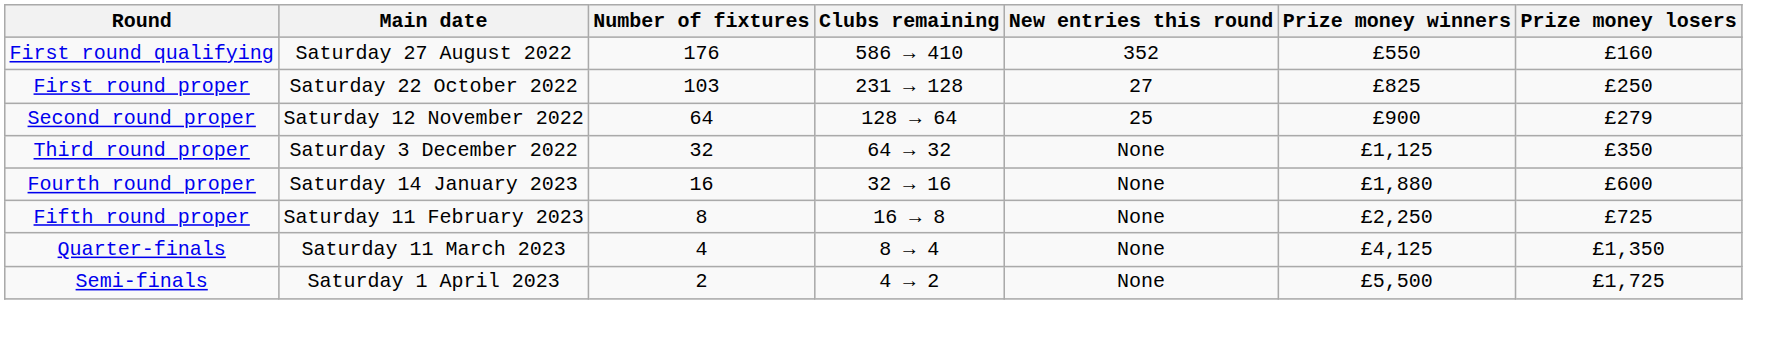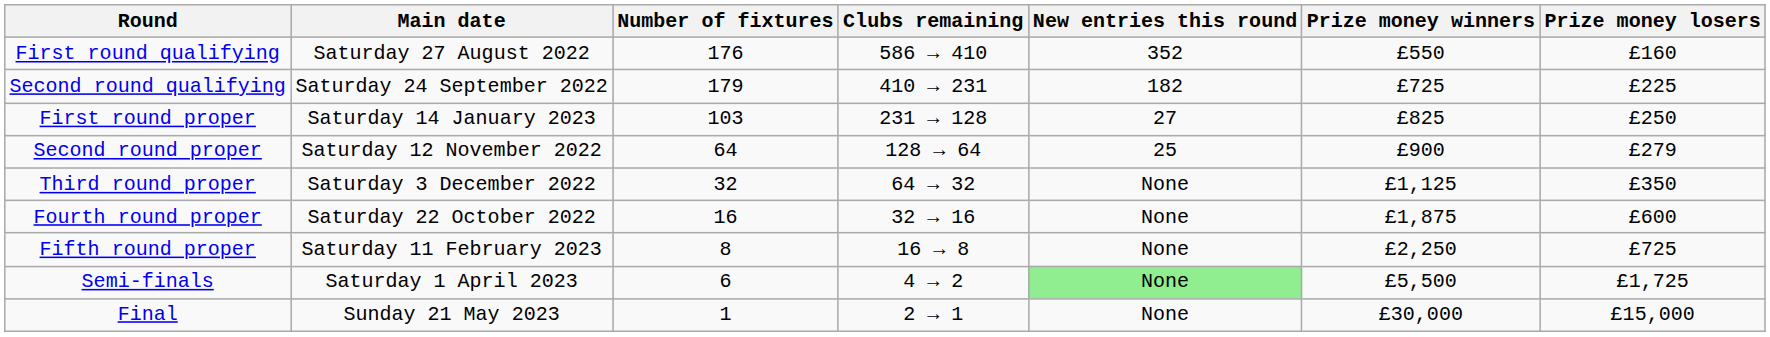 <table class="wikitable" style="text-align:center">
 <tr>
 <th scope="col" style"width:700px">Round</th>
 <th scope="col" style"width:725px">Main date</th>
 <th scope="col" style"width:175px">Number of fixtures</th>
 <th scope="col" style"width:175px">Clubs remaining</th>
 <th scope="col" style"width:125px">New entries this round</th>
 <th scope="col" style"width:125px">Prize money winners</th>
 <th scope="col" style"width:1125px">Prize money losers</th>
 </tr>
 <tr>
 <td><a href='#'>First round qualifying</a></td>
 <td>Saturday 27 August 2022</td>
 <td>176</td>
 <td>586 → 410</td>
 <td>352</td>
 <td>£550</td>
 <td>£160</td>
 </tr>
 <tr>
+<td><a href='#'>Second round qualifying</a></td>
+<td>Saturday 24 September 2022</td>
+<td>179</td>
+<td>410 → 231</td>
+<td>182</td>
+<td>£725</td>
+<td>£225</td>
+</tr>
+<tr>
 <td><a href='#'>First round proper</a></td>
-<td>Saturday 22 October 2022</td>
+<td>Saturday 14 January 2023</td>
 <td>103</td>
 <td>231 → 128</td>
 <td>27</td>
 <td>£825</td>
 <td>£250</td>
 </tr>
 <tr>
 <td><a href='#'>Second round proper</a></td>
 <td>Saturday 12 November 2022</td>
 <td>64</td>
 <td>128 → 64</td>
 <td>25</td>
 <td>£900</td>
 <td>£279</td>
 </tr>
 <tr>
 <td><a href='#'>Third round proper</a></td>
 <td>Saturday 3 December 2022</td>
 <td>32</td>
 <td>64 → 32</td>
 <td>None</td>
 <td>£1,125</td>
 <td>£350</td>
 </tr>
 <tr>
 <td><a href='#'>Fourth round proper</a></td>
-<td>Saturday 14 January 2023</td>
+<td>Saturday 22 October 2022</td>
 <td>16</td>
 <td>32 → 16</td>
 <td>None</td>
-<td>£1,880</td>
+<td>£1,875</td>
 <td>£600</td>
 </tr>
 <tr>
 <td><a href='#'>Fifth round proper</a></td>
 <td>Saturday 11 February 2023</td>
 <td>8</td>
 <td>16 → 8</td>
 <td>None</td>
 <td>£2,250</td>
 <td>£725</td>
 </tr>
 <tr>
-<td><a href='#'>Quarter-finals</a></td>
-<td>Saturday 11 March 2023</td>
-<td>4</td>
-<td>8 → 4</td>
-<td>None</td>
-<td>£4,125</td>
-<td>£1,350</td>
-</tr>
-<tr>
 <td><a href='#'>Semi-finals</a></td>
 <td>Saturday 1 April 2023</td>
-<td>2</td>
+<td>6</td>
 <td>4 → 2</td>
-<td>None</td>
+<td style="background: lightgreen;">None</td>
 <td>£5,500</td>
 <td>£1,725</td>
 </tr>
+<tr>
+<td><a href='#'>Final</a></td>
+<td>Sunday 21 May 2023</td>
+<td>1</td>
+<td>2 → 1</td>
+<td>None</td>
+<td>£30,000</td>
+<td>£15,000</td>
+</tr>
 </table>
